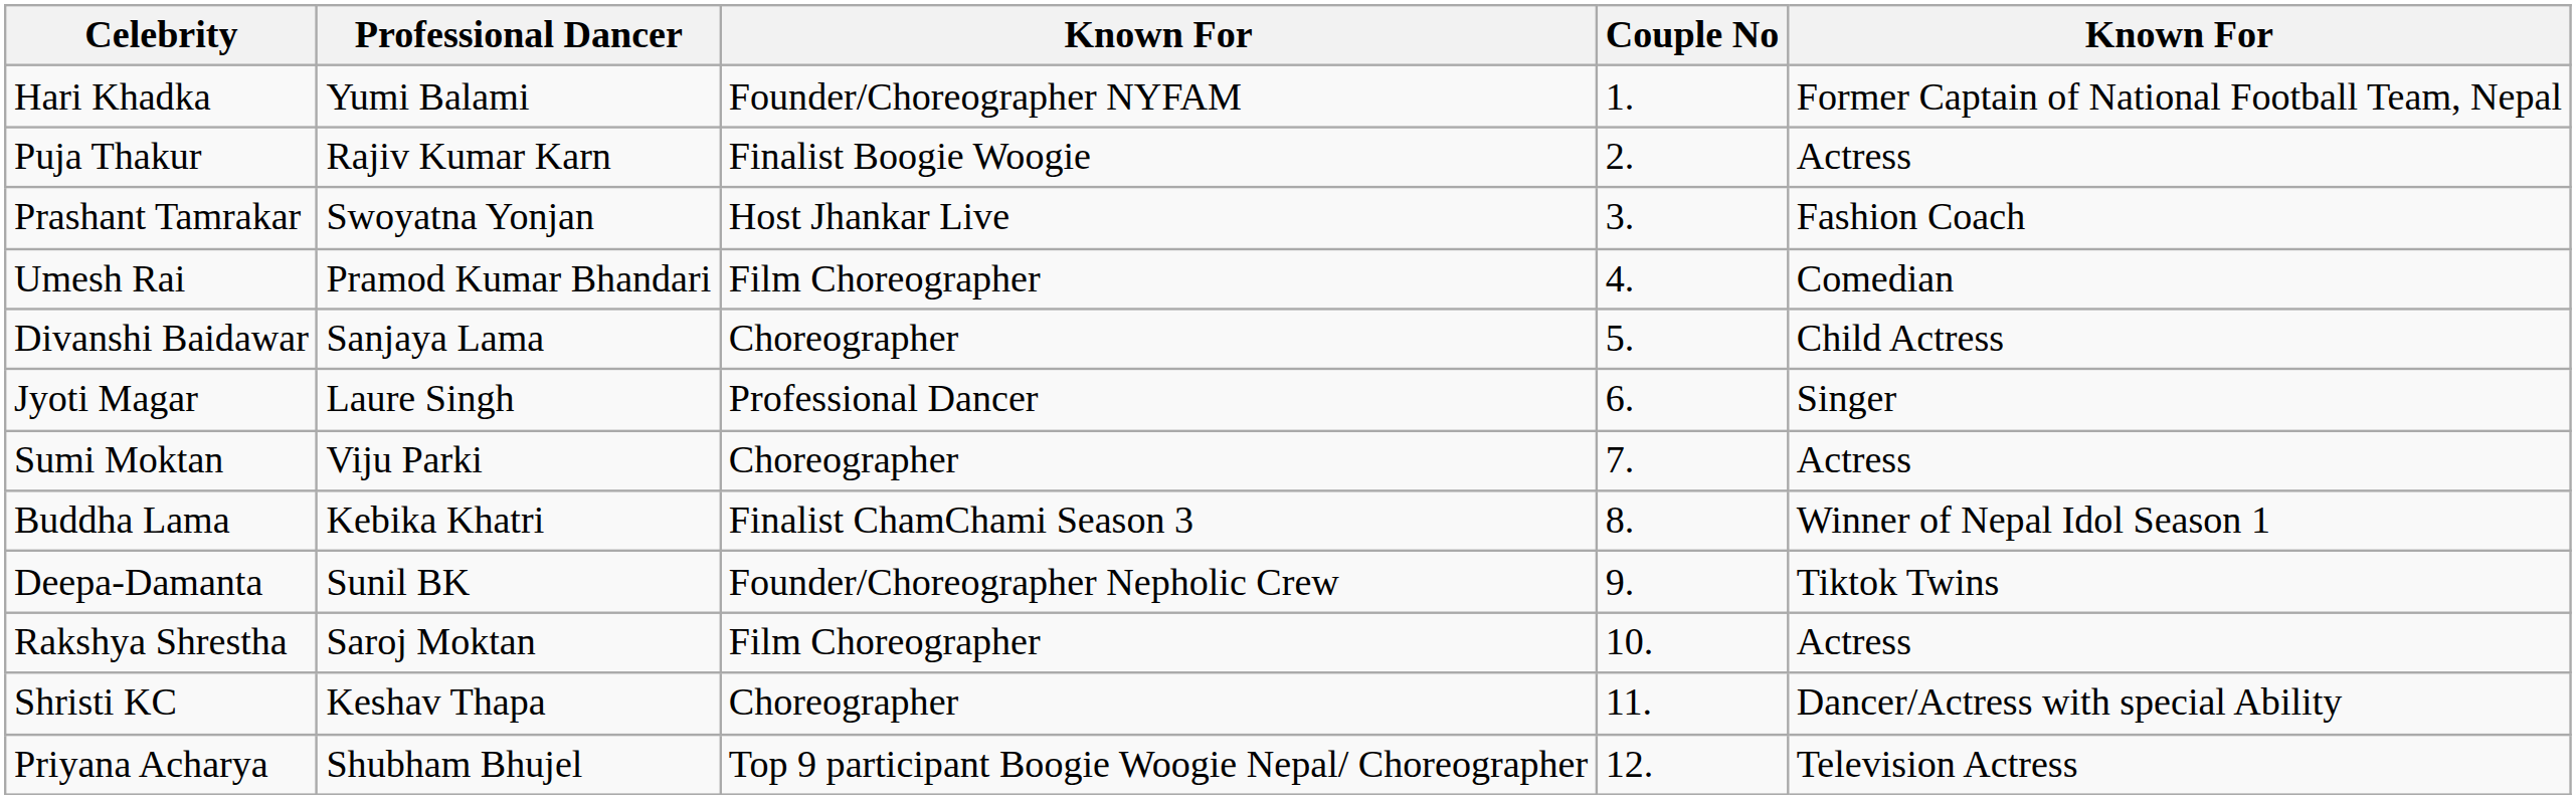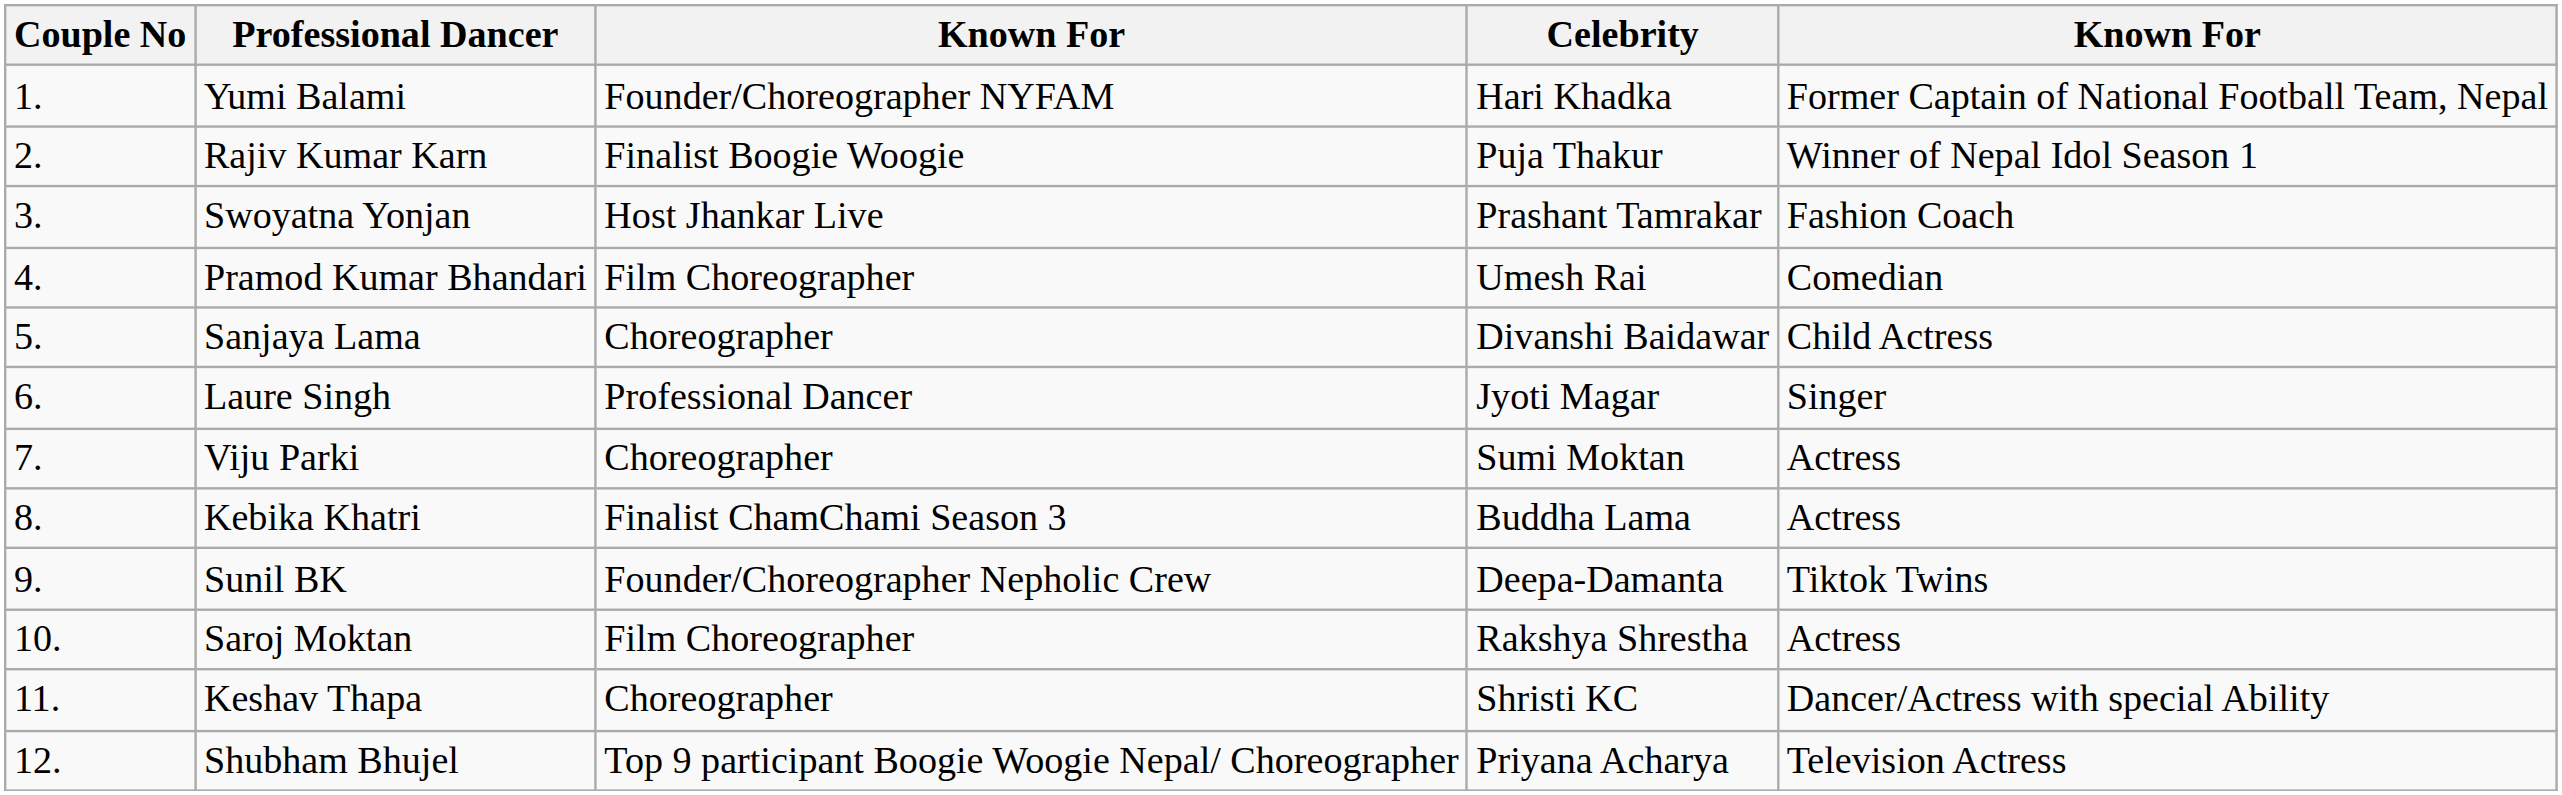 <table class="wikitable">
 <tr>
-<th>Celebrity</th>
+<th>Couple No</th>
 <th>Professional Dancer</th>
 <th>Known For</th>
-<th>Couple No</th>
+<th>Celebrity</th>
 <th>Known For</th>
 </tr>
 <tr>
-<td>Hari Khadka</td>
+<td>1.</td>
 <td>Yumi Balami</td>
 <td>Founder/Choreographer NYFAM</td>
-<td>1.</td>
+<td>Hari Khadka</td>
 <td>Former Captain of National Football Team, Nepal</td>
 </tr>
 <tr>
-<td>Puja Thakur</td>
+<td>2.</td>
 <td>Rajiv Kumar Karn</td>
 <td>Finalist Boogie Woogie</td>
-<td>2.</td>
+<td>Puja Thakur</td>
+<td>Winner of Nepal Idol Season 1</td>
+</tr>
+<tr>
+<td>3.</td>
+<td>Swoyatna Yonjan</td>
+<td>Host Jhankar Live</td>
+<td>Prashant Tamrakar</td>
+<td>Fashion Coach</td>
+</tr>
+<tr>
+<td>4.</td>
+<td>Pramod Kumar Bhandari</td>
+<td>Film Choreographer</td>
+<td>Umesh Rai</td>
+<td>Comedian</td>
+</tr>
+<tr>
+<td>5.</td>
+<td>Sanjaya Lama</td>
+<td>Choreographer</td>
+<td>Divanshi Baidawar</td>
+<td>Child Actress</td>
+</tr>
+<tr>
+<td>6.</td>
+<td>Laure Singh</td>
+<td>Professional Dancer</td>
+<td>Jyoti Magar</td>
+<td>Singer</td>
+</tr>
+<tr>
+<td>7.</td>
+<td>Viju Parki</td>
+<td>Choreographer</td>
+<td>Sumi Moktan</td>
 <td>Actress</td>
 </tr>
 <tr>
-<td>Prashant Tamrakar</td>
-<td>Swoyatna Yonjan</td>
-<td>Host Jhankar Live</td>
-<td>3.</td>
-<td>Fashion Coach</td>
-</tr>
-<tr>
-<td>Umesh Rai</td>
-<td>Pramod Kumar Bhandari</td>
-<td>Film Choreographer</td>
-<td>4.</td>
-<td>Comedian</td>
-</tr>
-<tr>
-<td>Divanshi Baidawar</td>
-<td>Sanjaya Lama</td>
-<td>Choreographer</td>
-<td>5.</td>
-<td>Child Actress</td>
-</tr>
-<tr>
-<td>Jyoti Magar</td>
-<td>Laure Singh</td>
-<td>Professional Dancer</td>
-<td>6.</td>
-<td>Singer</td>
-</tr>
-<tr>
-<td>Sumi Moktan</td>
-<td>Viju Parki</td>
-<td>Choreographer</td>
-<td>7.</td>
+<td>8.</td>
+<td>Kebika Khatri</td>
+<td>Finalist ChamChami Season 3</td>
+<td>Buddha Lama</td>
 <td>Actress</td>
 </tr>
 <tr>
-<td>Buddha Lama</td>
-<td>Kebika Khatri</td>
-<td>Finalist ChamChami Season 3</td>
-<td>8.</td>
-<td>Winner of Nepal Idol Season 1</td>
-</tr>
-<tr>
-<td>Deepa-Damanta</td>
+<td>9.</td>
 <td>Sunil BK</td>
 <td>Founder/Choreographer Nepholic Crew</td>
-<td>9.</td>
+<td>Deepa-Damanta</td>
 <td>Tiktok Twins</td>
 </tr>
 <tr>
-<td>Rakshya Shrestha</td>
+<td>10.</td>
 <td>Saroj Moktan</td>
 <td>Film Choreographer</td>
-<td>10.</td>
+<td>Rakshya Shrestha</td>
 <td>Actress</td>
 </tr>
 <tr>
-<td>Shristi KC</td>
+<td>11.</td>
 <td>Keshav Thapa</td>
 <td>Choreographer</td>
-<td>11.</td>
+<td>Shristi KC</td>
 <td>Dancer/Actress with special Ability</td>
 </tr>
 <tr>
-<td>Priyana Acharya</td>
+<td>12.</td>
 <td>Shubham Bhujel</td>
 <td>Top 9 participant Boogie Woogie Nepal/ Choreographer</td>
-<td>12.</td>
+<td>Priyana Acharya</td>
 <td>Television Actress</td>
 </tr>
 </table>
